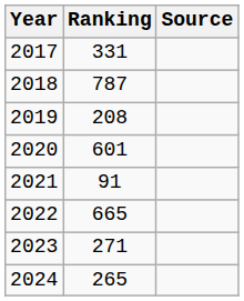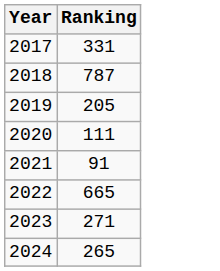 <table class="wikitable" style="text-align:center; font-size: 95%;">
 <tr>
 <th>Year</th>
 <th>Ranking</th>
-<th>Source</th>
 </tr>
 <tr>
 <td>2017</td>
 <td>331</td>
-<td></td>
 </tr>
 <tr>
 <td>2018</td>
 <td>787</td>
-<td></td>
 </tr>
 <tr>
 <td>2019</td>
-<td>208</td>
-<td></td>
+<td>205</td>
 </tr>
 <tr>
 <td>2020</td>
-<td>601</td>
-<td></td>
+<td>111</td>
 </tr>
 <tr>
 <td>2021</td>
 <td>91</td>
-<td></td>
 </tr>
 <tr>
 <td>2022</td>
 <td>665</td>
-<td></td>
 </tr>
 <tr>
 <td>2023</td>
 <td>271</td>
-<td></td>
 </tr>
 <tr>
 <td>2024</td>
 <td>265</td>
-<td></td>
 </tr>
 </table>
